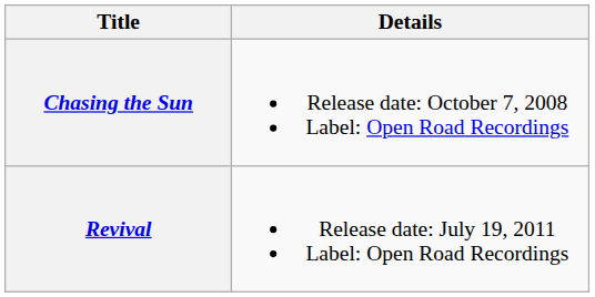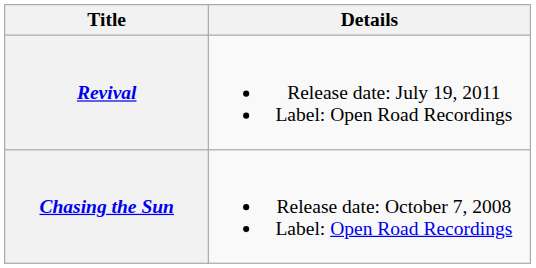 <table class="wikitable plainrowheaders" style="text-align:center;">
 <tr>
 <th style="width:10em;">Title</th>
 <th style="width:16em;">Details</th>
 </tr>
 <tr>
+<th scope="row"><em><a href='#'>Revival</a></em></th>
+<td><br><ul><li>Release date: July 19, 2011</li><li>Label: Open Road Recordings</li></ul></td>
+</tr>
+<tr>
 <th scope="row"><em><a href='#'>Chasing the Sun</a></em></th>
 <td><br><ul><li>Release date: October 7, 2008</li><li>Label: <a href='#'>Open Road Recordings</a></li></ul></td>
 </tr>
-<tr>
-<th scope="row"><em><a href='#'>Revival</a></em></th>
-<td><br><ul><li>Release date: July 19, 2011</li><li>Label: Open Road Recordings</li></ul></td>
-</tr>
 </table>
